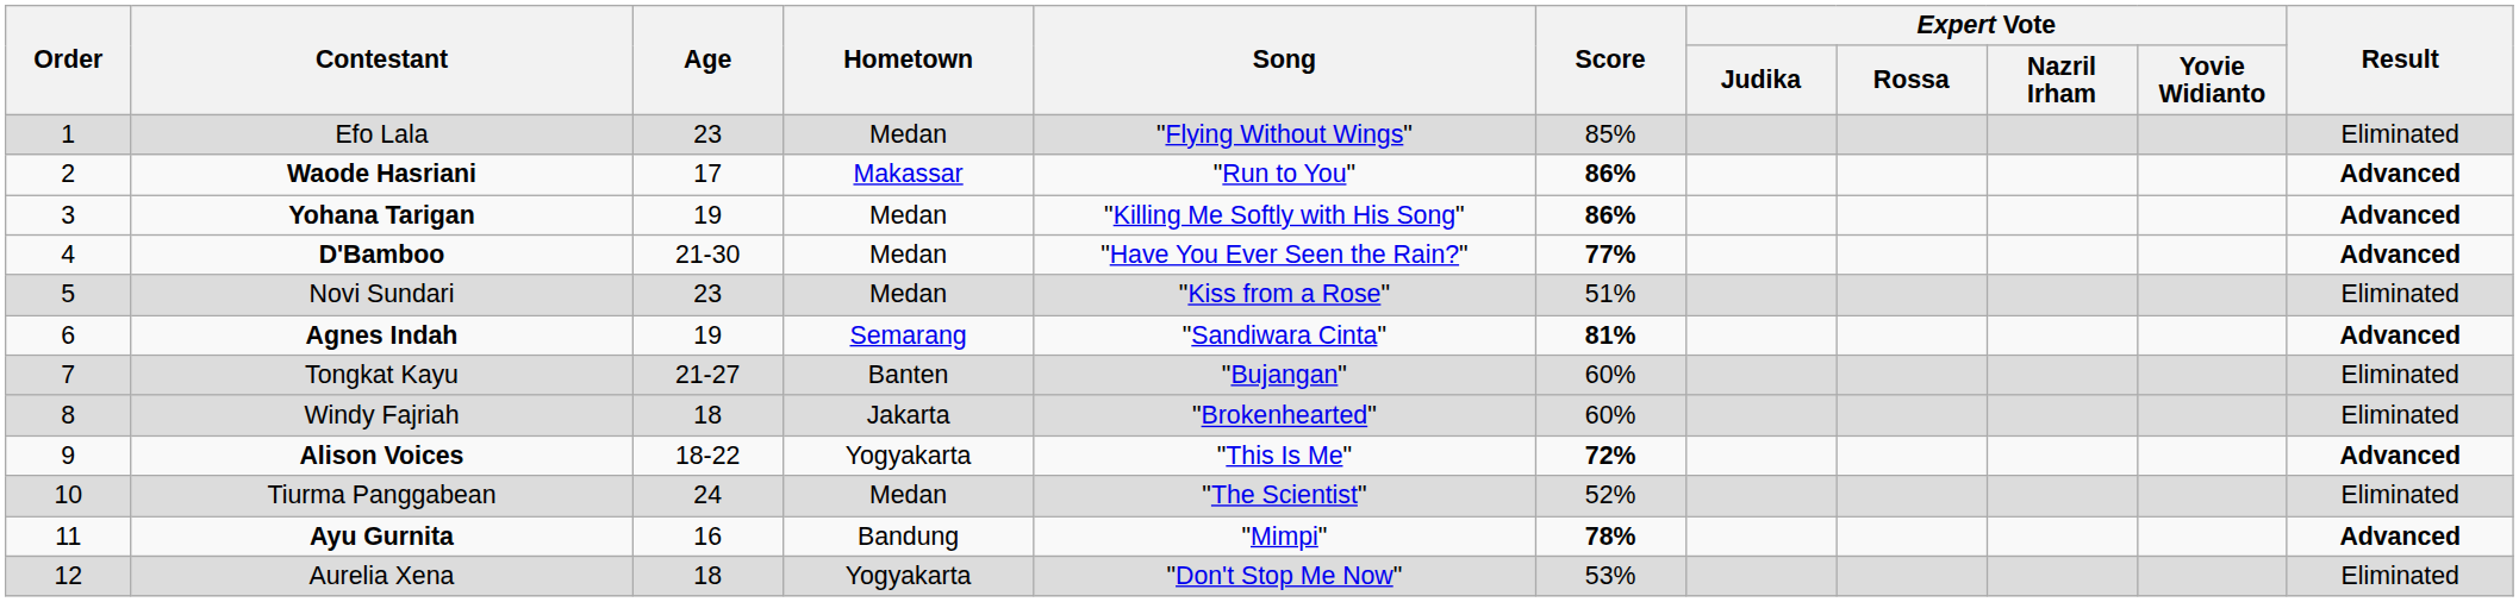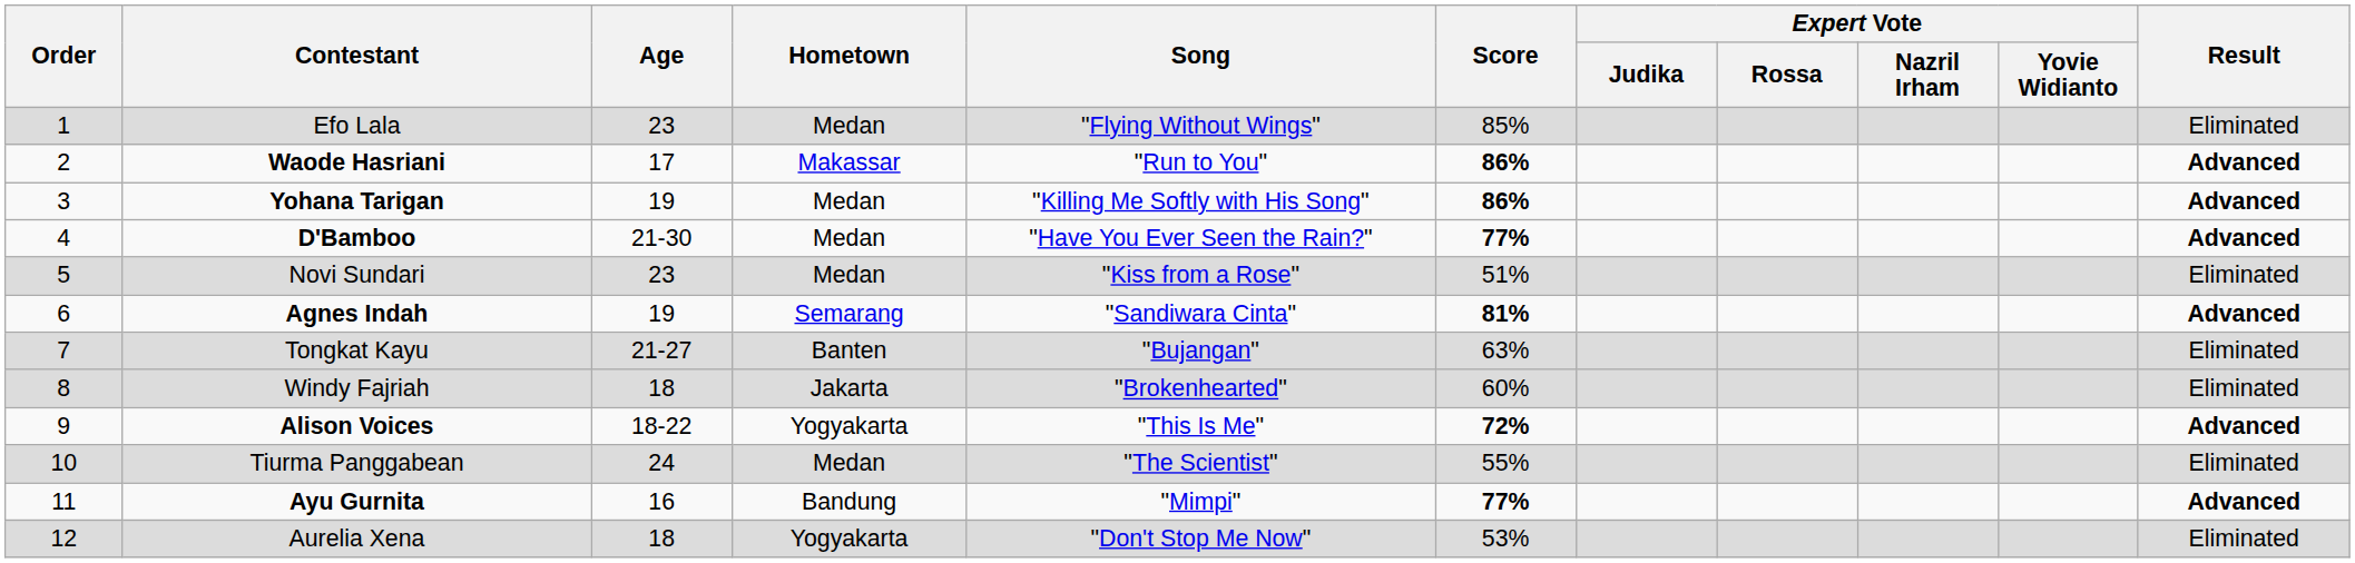 <table class="wikitable" style="text-align:center; width:100%;">
 <tr>
 <th scope="col" rowspan="2" style="width:05%;">Order</th>
 <th scope="col" rowspan="2" style="width:20%;">Contestant</th>
 <th scope="col" rowspan="2" style="width:06%;">Age</th>
 <th scope="col" rowspan="2" style="width:10%;">Hometown</th>
 <th scope="col" rowspan="2" style="width:20%;">Song</th>
 <th rowspan="2" style="width:6%">Score</th>
 <th scope="col" colspan="4" style="width:24%;"><em>Expert</em> Vote</th>
 <th rowspan="2" style="width:10%">Result</th>
 </tr>
 <tr>
 <th style="width:06%;">Judika</th>
 <th style="width:06%;">Rossa</th>
 <th style="width:06%;">Nazril Irham</th>
 <th style="width:06%;">Yovie Widianto</th>
 </tr>
 <tr style="background:#DCDCDC;">
 <td>1</td>
 <td>Efo Lala</td>
 <td>23</td>
 <td>Medan</td>
 <td>"<a href='#'>Flying Without Wings</a>"</td>
 <td>85%</td>
 <td></td>
 <td></td>
 <td></td>
 <td></td>
 <td>Eliminated</td>
 </tr>
 <tr>
 <td>2</td>
 <td><strong>Waode Hasriani</strong></td>
 <td>17</td>
 <td><a href='#'>Makassar</a></td>
 <td>"<a href='#'>Run to You</a>"</td>
 <td><strong>86%</strong></td>
 <td></td>
 <td></td>
 <td></td>
 <td></td>
 <td><strong>Advanced</strong></td>
 </tr>
 <tr>
 <td>3</td>
 <td><strong>Yohana Tarigan</strong></td>
 <td>19</td>
 <td>Medan</td>
 <td>"<a href='#'>Killing Me Softly with His Song</a>"</td>
 <td><strong>86%</strong></td>
 <td></td>
 <td></td>
 <td></td>
 <td></td>
 <td><strong>Advanced</strong></td>
 </tr>
 <tr>
 <td>4</td>
 <td><strong>D'Bamboo</strong></td>
 <td>21-30</td>
 <td>Medan</td>
 <td>"<a href='#'>Have You Ever Seen the Rain?</a>"</td>
 <td><strong>77%</strong></td>
 <td></td>
 <td></td>
 <td></td>
 <td></td>
 <td><strong>Advanced</strong></td>
 </tr>
 <tr style="background:#DCDCDC;">
 <td>5</td>
 <td>Novi Sundari</td>
 <td>23</td>
 <td>Medan</td>
 <td>"<a href='#'>Kiss from a Rose</a>"</td>
 <td>51%</td>
 <td></td>
 <td></td>
 <td></td>
 <td></td>
 <td>Eliminated</td>
 </tr>
 <tr>
 <td>6</td>
 <td><strong>Agnes Indah</strong></td>
 <td>19</td>
 <td><a href='#'>Semarang</a></td>
 <td>"<a href='#'>Sandiwara Cinta</a>"</td>
 <td><strong>81%</strong></td>
 <td></td>
 <td></td>
 <td></td>
 <td></td>
 <td><strong>Advanced</strong></td>
 </tr>
 <tr style="background:#DCDCDC;">
 <td>7</td>
 <td>Tongkat Kayu</td>
 <td>21-27</td>
 <td>Banten</td>
 <td>"<a href='#'>Bujangan</a>"</td>
-<td>60%</td>
+<td>63%</td>
 <td></td>
 <td></td>
 <td></td>
 <td></td>
 <td>Eliminated</td>
 </tr>
 <tr style="background:#DCDCDC;">
 <td>8</td>
 <td>Windy Fajriah</td>
 <td>18</td>
 <td>Jakarta</td>
 <td>"<a href='#'>Brokenhearted</a>"</td>
 <td>60%</td>
 <td></td>
 <td></td>
 <td></td>
 <td></td>
 <td>Eliminated</td>
 </tr>
 <tr>
 <td>9</td>
 <td><strong>Alison Voices</strong></td>
 <td>18-22</td>
 <td>Yogyakarta</td>
 <td>"<a href='#'>This Is Me</a>"</td>
 <td><strong>72%</strong></td>
 <td></td>
 <td></td>
 <td></td>
 <td></td>
 <td><strong>Advanced</strong></td>
 </tr>
 <tr style="background:#DCDCDC;">
 <td>10</td>
 <td>Tiurma Panggabean</td>
 <td>24</td>
 <td>Medan</td>
 <td>"<a href='#'>The Scientist</a>"</td>
-<td>52%</td>
+<td>55%</td>
 <td></td>
 <td></td>
 <td></td>
 <td></td>
 <td>Eliminated</td>
 </tr>
 <tr>
 <td>11</td>
 <td><strong>Ayu Gurnita</strong></td>
 <td>16</td>
 <td>Bandung</td>
 <td>"<a href='#'>Mimpi</a>"</td>
-<td><strong>78%</strong></td>
+<td><strong>77%</strong></td>
 <td></td>
 <td></td>
 <td></td>
 <td></td>
 <td><strong>Advanced</strong></td>
 </tr>
 <tr style="background:#DCDCDC;">
 <td>12</td>
 <td>Aurelia Xena</td>
 <td>18</td>
 <td>Yogyakarta</td>
 <td>"<a href='#'>Don't Stop Me Now</a>"</td>
 <td>53%</td>
 <td></td>
 <td></td>
 <td></td>
 <td></td>
 <td>Eliminated</td>
 </tr>
 </table>
